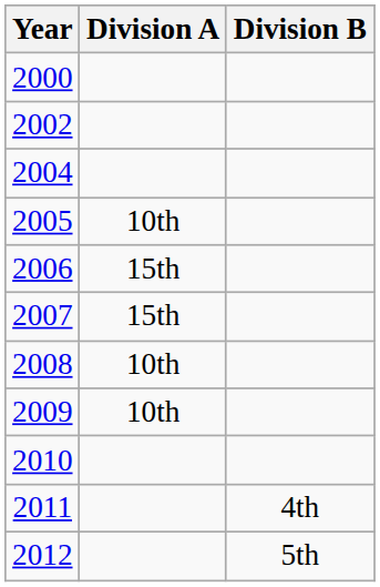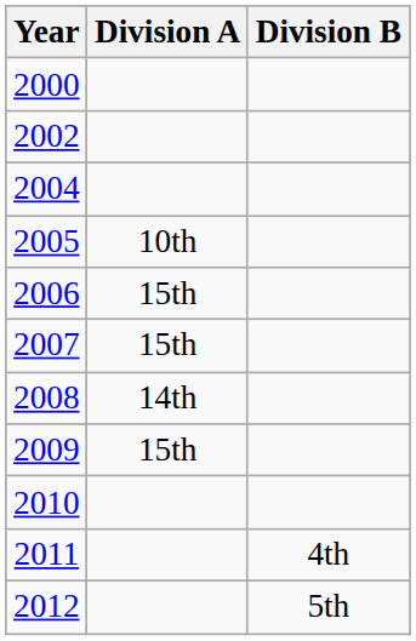 <table class="wikitable" style="text-align:center">
 <tr>
 <th>Year</th>
 <th>Division A</th>
 <th>Division B</th>
 </tr>
 <tr>
 <td><a href='#'>2000</a></td>
 <td></td>
 <td></td>
 </tr>
 <tr>
 <td><a href='#'>2002</a></td>
 <td></td>
 <td></td>
 </tr>
 <tr>
 <td><a href='#'>2004</a></td>
 <td></td>
 <td></td>
 </tr>
 <tr>
 <td><a href='#'>2005</a></td>
 <td>10th</td>
 <td></td>
 </tr>
 <tr>
 <td><a href='#'>2006</a></td>
 <td>15th</td>
 <td></td>
 </tr>
 <tr>
 <td><a href='#'>2007</a></td>
 <td>15th</td>
 <td></td>
 </tr>
 <tr>
 <td><a href='#'>2008</a></td>
-<td>10th</td>
+<td>14th</td>
 <td></td>
 </tr>
 <tr>
 <td><a href='#'>2009</a></td>
-<td>10th</td>
+<td>15th</td>
 <td></td>
 </tr>
 <tr>
 <td><a href='#'>2010</a></td>
 <td></td>
 <td></td>
 </tr>
 <tr>
 <td><a href='#'>2011</a></td>
 <td></td>
 <td>4th</td>
 </tr>
 <tr>
 <td><a href='#'>2012</a></td>
 <td></td>
 <td>5th</td>
 </tr>
 </table>
